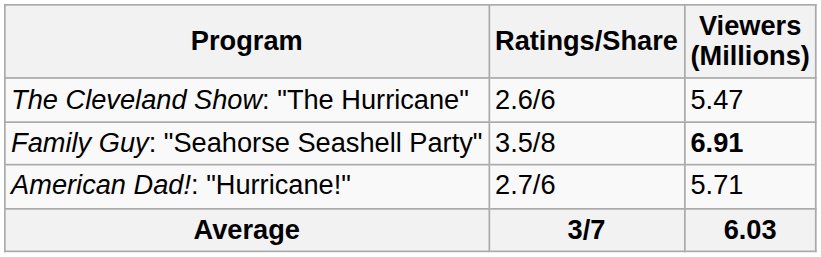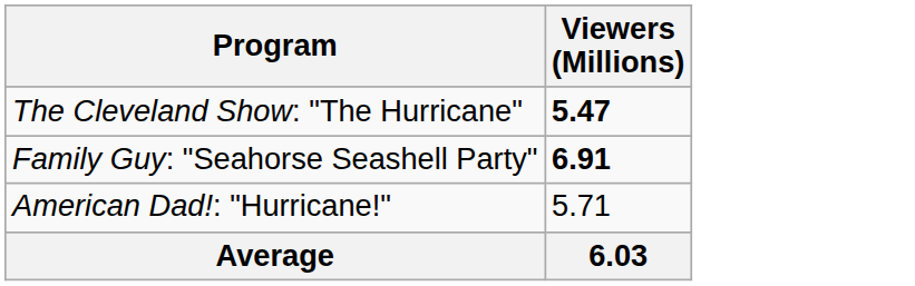 <table class="wikitable">
 <tr>
 <th>Program</th>
-<th>Ratings/Share</th>
 <th>Viewers<br>(Millions)</th>
 </tr>
 <tr>
 <td><em>The Cleveland Show</em>: "The Hurricane"</td>
-<td>2.6/6</td>
-<td>5.47</td>
+<td><strong>5.47</strong></td>
 </tr>
 <tr>
 <td><em>Family Guy</em>: "Seahorse Seashell Party"</td>
-<td>3.5/8</td>
 <td><strong>6.91</strong></td>
 </tr>
 <tr>
 <td><em>American Dad!</em>: "Hurricane!"</td>
-<td>2.7/6</td>
 <td>5.71</td>
 </tr>
 <tr>
 <th>Average</th>
-<th>3/7</th>
 <th>6.03</th>
 </tr>
 </table>
